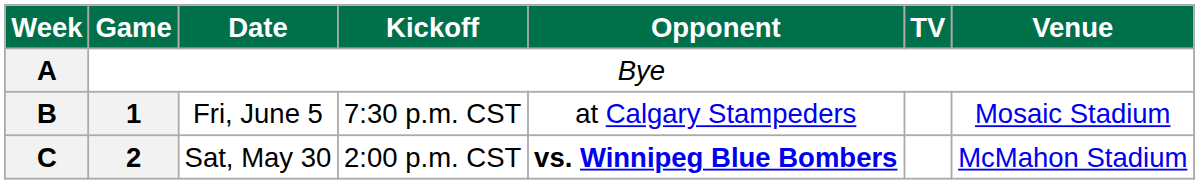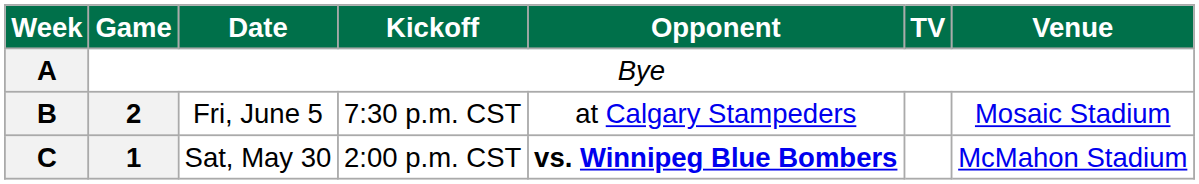 <table class="wikitable" style="font-size: 95%;">
 <tr>
 <th style="background:#00704A;color:White;">Week</th>
 <th style="background:#00704A;color:White;">Game</th>
 <th style="background:#00704A;color:White;">Date</th>
 <th style="background:#00704A;color:White;">Kickoff</th>
 <th style="background:#00704A;color:White;">Opponent</th>
 <th style="background:#00704A;color:White;">TV</th>
 <th style="background:#00704A;color:White;">Venue</th>
 </tr>
 <tr align="center" bgcolor="#ffffff">
 <th align="center">A</th>
 <td colspan=10 align="center" valign="middle"><em>Bye</em></td>
 </tr>
 <tr align="center" bgcolor="#ffffff">
 <th align="center">B</th>
-<th align="center">1</th>
+<th align="center">2</th>
 <td align="center">Fri, June 5</td>
 <td align="center">7:30 p.m. CST</td>
 <td align="center">at <a href='#'>Calgary Stampeders</a></td>
 <td align="center"></td>
 <td align="center"><a href='#'>Mosaic Stadium</a></td>
 </tr>
 <tr align="center" bgcolor="#ffffff">
 <th align="center">C</th>
-<th align="center">2</th>
+<th align="center">1</th>
 <td align="center">Sat, May 30</td>
 <td align="center">2:00 p.m. CST</td>
 <td align="center"><strong>vs. <a href='#'>Winnipeg Blue Bombers</a></strong></td>
 <td align="center"></td>
 <td align="center"><a href='#'>McMahon Stadium</a></td>
 </tr>
 </table>
